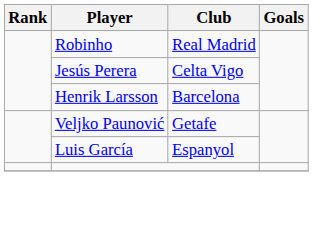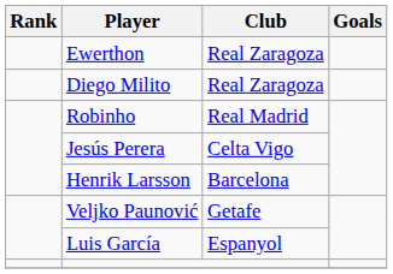 <table class="wikitable sortable" border=" 1px #aaa solid" style="margin: 1em 1em 1em 0; background: #f9f9f9">
 <tr>
 <th>Rank</th>
 <th>Player</th>
 <th>Club</th>
 <th>Goals</th>
+</tr>
+<tr>
+<td></td>
+<td> <a href='#'>Ewerthon</a></td>
+<td><a href='#'>Real Zaragoza</a></td>
+<td></td>
+</tr>
+<tr>
+<td></td>
+<td> <a href='#'>Diego Milito</a></td>
+<td><a href='#'>Real Zaragoza</a></td>
+<td></td>
 </tr>
 <tr>
 <td rowspan="3"></td>
 <td> <a href='#'>Robinho</a></td>
 <td><a href='#'>Real Madrid</a></td>
 <td rowspan="3"></td>
 </tr>
 <tr>
 <td> <a href='#'>Jesús Perera</a></td>
 <td><a href='#'>Celta Vigo</a></td>
 </tr>
 <tr>
 <td> <a href='#'>Henrik Larsson</a></td>
 <td><a href='#'>Barcelona</a></td>
 </tr>
 <tr>
 <td rowspan="2"></td>
 <td> <a href='#'>Veljko Paunović</a></td>
 <td><a href='#'>Getafe</a></td>
 <td rowspan="2"></td>
 </tr>
 <tr>
 <td> <a href='#'>Luis García</a></td>
 <td><a href='#'>Espanyol</a></td>
 </tr>
 <tr>
 <td></td>
 <td colspan="2"></td>
 <td></td>
 </tr>
 <tr>
 </tr>
 </table>
